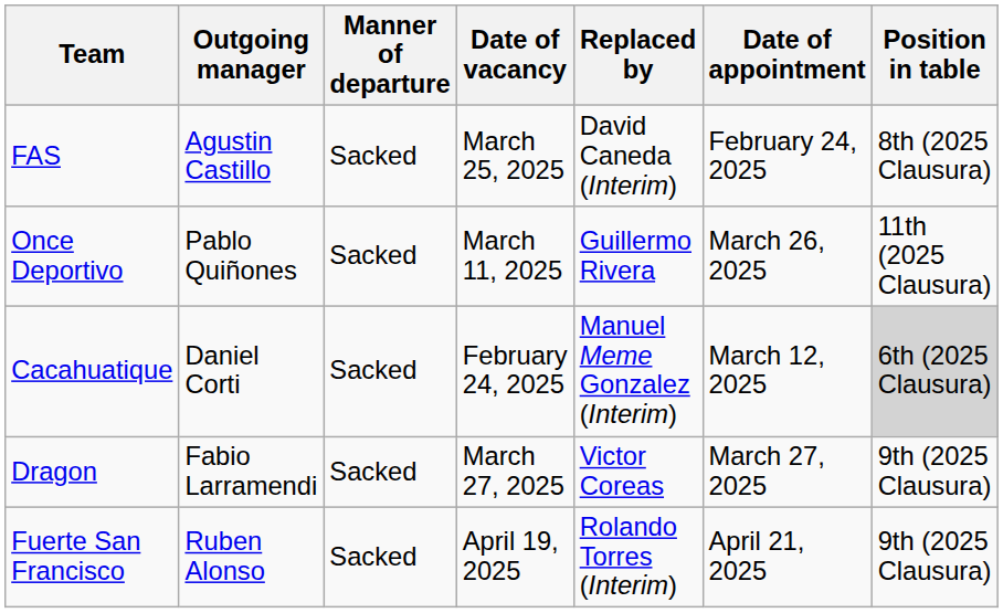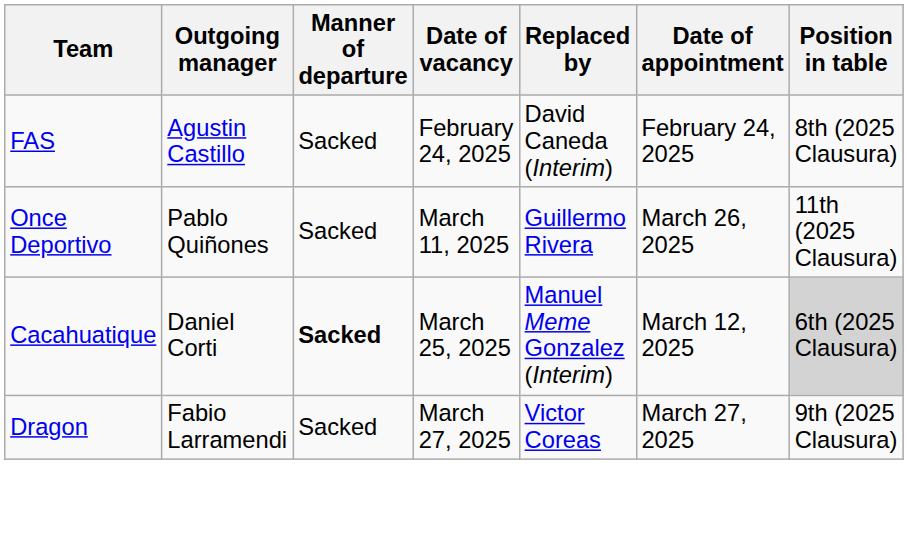 <table class="wikitable">
 <tr>
 <th>Team</th>
 <th>Outgoing manager</th>
 <th>Manner of departure</th>
 <th>Date of vacancy</th>
 <th>Replaced by</th>
 <th>Date of appointment</th>
 <th>Position in table</th>
 </tr>
 <tr>
 <td><a href='#'>FAS</a></td>
 <td> <a href='#'>Agustin Castillo</a></td>
 <td>Sacked</td>
-<td>March 25, 2025</td>
+<td>February 24, 2025</td>
 <td> David Caneda (<em>Interim</em>)</td>
 <td>February 24, 2025</td>
 <td>8th (2025 Clausura)</td>
 </tr>
 <tr>
 <td><a href='#'>Once Deportivo</a></td>
 <td> Pablo Quiñones </td>
 <td>Sacked</td>
 <td>March 11, 2025</td>
 <td> <a href='#'>Guillermo Rivera</a></td>
 <td>March 26, 2025</td>
 <td>11th (2025 Clausura)</td>
 </tr>
 <tr>
 <td><a href='#'>Cacahuatique</a></td>
 <td> Daniel Corti </td>
-<td>Sacked</td>
-<td>February 24, 2025</td>
+<td><strong>Sacked</strong></td>
+<td>March 25, 2025</td>
 <td> <a href='#'>Manuel <em>Meme</em> Gonzalez</a>   (<em>Interim</em>)</td>
 <td>March 12, 2025</td>
 <td style="background: lightgrey;">6th (2025 Clausura)</td>
 </tr>
 <tr>
 <td><a href='#'>Dragon</a></td>
 <td> Fabio Larramendi </td>
 <td>Sacked</td>
 <td>March 27, 2025</td>
 <td> <a href='#'>Victor Coreas</a></td>
 <td>March 27, 2025</td>
 <td>9th (2025 Clausura)</td>
 </tr>
-<tr>
-<td><a href='#'>Fuerte San Francisco</a></td>
-<td> <a href='#'>Ruben Alonso</a> </td>
-<td>Sacked</td>
-<td>April 19, 2025</td>
-<td> <a href='#'>Rolando Torres</a>   (<em>Interim</em>)</td>
-<td>April 21, 2025</td>
-<td>9th (2025 Clausura)</td>
-</tr>
 </table>
